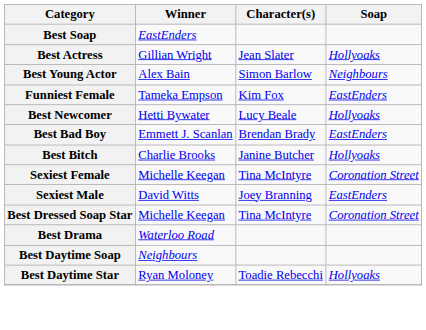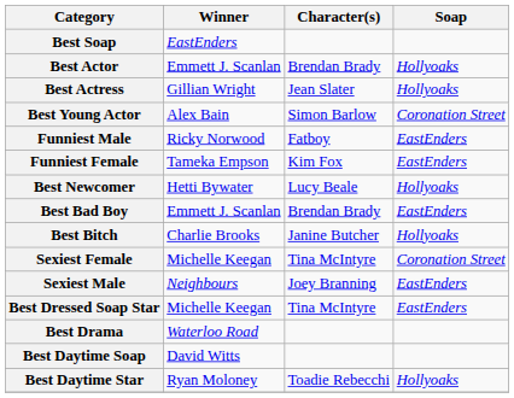 <table class="wikitable" style="font-size: 100%;">
 <tr>
 <th>Category</th>
 <th>Winner</th>
 <th>Character(s)</th>
 <th>Soap</th>
 </tr>
 <tr>
 <th>Best Soap</th>
 <td><em><a href='#'>EastEnders</a></em></td>
 <td></td>
 <td></td>
 </tr>
 <tr>
+<th>Best Actor</th>
+<td><a href='#'>Emmett J. Scanlan</a></td>
+<td><a href='#'>Brendan Brady</a></td>
+<td><em><a href='#'>Hollyoaks</a></em></td>
+</tr>
+<tr>
 <th>Best Actress</th>
 <td><a href='#'>Gillian Wright</a></td>
 <td><a href='#'>Jean Slater</a></td>
 <td><em><a href='#'>Hollyoaks</a></em></td>
 </tr>
 <tr>
 <th>Best Young Actor</th>
 <td><a href='#'>Alex Bain</a></td>
 <td><a href='#'>Simon Barlow</a></td>
-<td><em><a href='#'>Neighbours</a></em></td>
+<td><em><a href='#'>Coronation Street</a></em></td>
+</tr>
+<tr>
+<th>Funniest Male</th>
+<td><a href='#'>Ricky Norwood</a></td>
+<td><a href='#'>Fatboy</a></td>
+<td><em><a href='#'>EastEnders</a></em></td>
 </tr>
 <tr>
 <th>Funniest Female</th>
 <td><a href='#'>Tameka Empson</a></td>
 <td><a href='#'>Kim Fox</a></td>
 <td><em><a href='#'>EastEnders</a></em></td>
 </tr>
 <tr>
 <th>Best Newcomer</th>
 <td><a href='#'>Hetti Bywater</a></td>
 <td><a href='#'>Lucy Beale</a></td>
 <td><em><a href='#'>Hollyoaks</a></em></td>
 </tr>
 <tr>
 <th>Best Bad Boy</th>
 <td><a href='#'>Emmett J. Scanlan</a></td>
 <td><a href='#'>Brendan Brady</a></td>
 <td><em><a href='#'>EastEnders</a></em></td>
 </tr>
 <tr>
 <th>Best Bitch</th>
 <td><a href='#'>Charlie Brooks</a></td>
 <td><a href='#'>Janine Butcher</a></td>
 <td><em><a href='#'>Hollyoaks</a></em></td>
 </tr>
 <tr>
 <th>Sexiest Female</th>
 <td><a href='#'>Michelle Keegan</a></td>
 <td><a href='#'>Tina McIntyre</a></td>
 <td><em><a href='#'>Coronation Street</a></em></td>
 </tr>
 <tr>
 <th>Sexiest Male</th>
-<td><a href='#'>David Witts</a></td>
+<td><em><a href='#'>Neighbours</a></em></td>
 <td><a href='#'>Joey Branning</a></td>
 <td><em><a href='#'>EastEnders</a></em></td>
 </tr>
 <tr>
 <th>Best Dressed Soap Star</th>
 <td><a href='#'>Michelle Keegan</a></td>
 <td><a href='#'>Tina McIntyre</a></td>
-<td><em><a href='#'>Coronation Street</a></em></td>
+<td><em><a href='#'>EastEnders</a></em></td>
 </tr>
 <tr>
 <th>Best Drama</th>
 <td><em><a href='#'>Waterloo Road</a></em></td>
 <td></td>
 <td></td>
 </tr>
 <tr>
 <th>Best Daytime Soap</th>
-<td><em><a href='#'>Neighbours</a></em></td>
+<td><a href='#'>David Witts</a></td>
 <td></td>
 <td></td>
 </tr>
 <tr>
 <th>Best Daytime Star</th>
 <td><a href='#'>Ryan Moloney</a></td>
 <td><a href='#'>Toadie Rebecchi</a></td>
 <td><em><a href='#'>Hollyoaks</a></em></td>
 </tr>
 <tr>
 </tr>
 </table>
